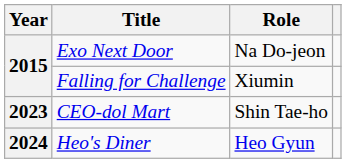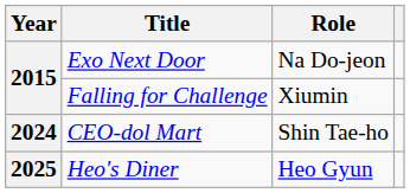 <table class="wikitable plainrowheaders">
 <tr>
 <th scope="col">Year</th>
 <th scope="col">Title</th>
 <th scope="col">Role</th>
 <th scope="col" class="unsortable"></th>
 </tr>
 <tr>
 <th scope="row" rowspan="2">2015</th>
 <td><em><a href='#'>Exo Next Door</a></em></td>
 <td>Na Do-jeon</td>
 <td style="text-align:center"></td>
 </tr>
 <tr>
 <td><em><a href='#'>Falling for Challenge</a></em></td>
 <td>Xiumin</td>
 <td style="text-align:center"></td>
 </tr>
 <tr>
-<th scope="row">2023</th>
+<th scope="row">2024</th>
 <td><em><a href='#'>CEO-dol Mart</a></em></td>
 <td>Shin Tae-ho</td>
 <td style="text-align:center"></td>
 </tr>
 <tr>
-<th scope="row">2024</th>
+<th scope="row">2025</th>
 <td><em><a href='#'>Heo's Diner</a></em></td>
 <td><a href='#'>Heo Gyun</a></td>
 <td style="text-align:center"></td>
 </tr>
 </table>
